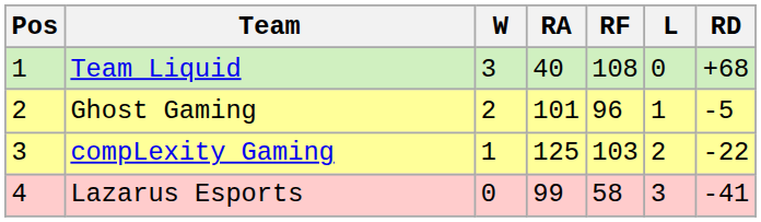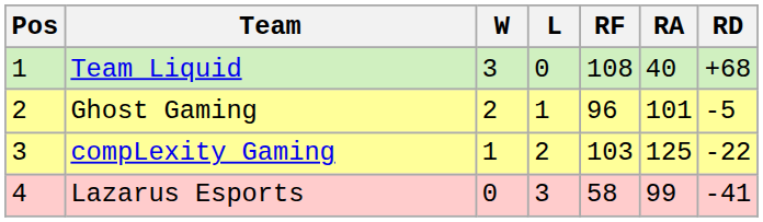 <table class="wikitable">
 <tr>
 <th width="20">Pos</th>
 <th width="200">Team</th>
 <th width="20">W</th>
+<th width="20">L</th>
+<th width="20">RF</th>
 <th width="20">RA</th>
-<th width="20">RF</th>
-<th width="20">L</th>
 <th width="20">RD</th>
 </tr>
 <tr style="background: #D0F0C0;">
 <td>1</td>
 <td><a href='#'>Team Liquid</a></td>
 <td>3</td>
+<td>0</td>
+<td>108</td>
 <td>40</td>
-<td>108</td>
-<td>0</td>
 <td>+68</td>
 </tr>
 <tr style="background: #FFFF99;">
 <td>2</td>
 <td>Ghost Gaming</td>
 <td>2</td>
+<td>1</td>
+<td>96</td>
 <td>101</td>
-<td>96</td>
-<td>1</td>
 <td>-5</td>
 </tr>
 <tr style="background: #FFFF99;">
 <td>3</td>
 <td><a href='#'>compLexity Gaming</a></td>
 <td>1</td>
+<td>2</td>
+<td>103</td>
 <td>125</td>
-<td>103</td>
-<td>2</td>
 <td>-22</td>
 </tr>
 <tr style="background: #FFCCCC;">
 <td>4</td>
 <td>Lazarus Esports</td>
 <td>0</td>
+<td>3</td>
+<td>58</td>
 <td>99</td>
-<td>58</td>
-<td>3</td>
 <td>-41</td>
 </tr>
 </table>
